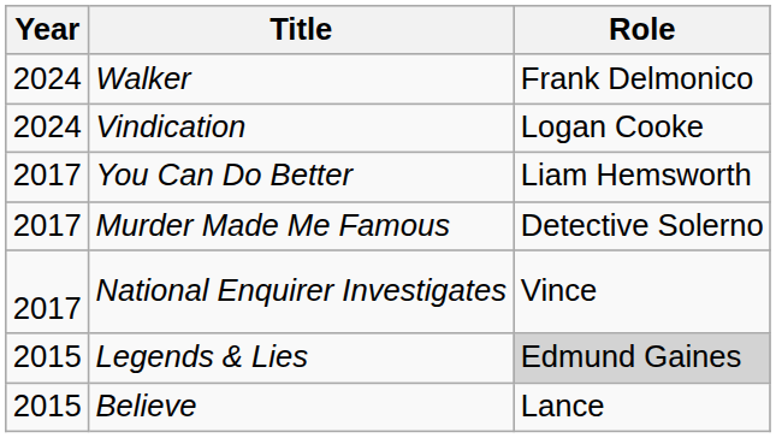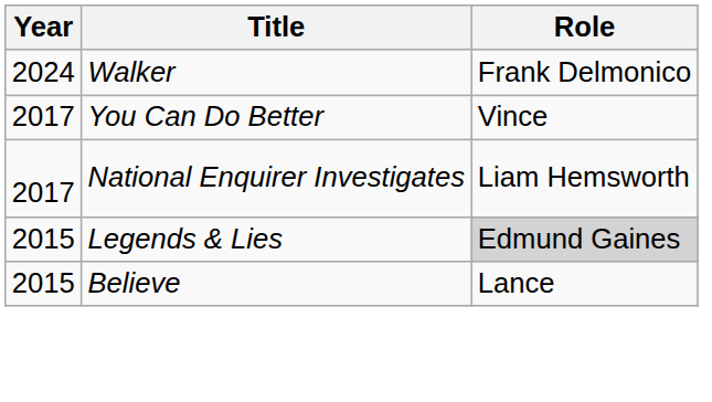 <table class="wikitable sortable">
 <tr>
 <th>Year</th>
 <th>Title</th>
 <th>Role</th>
 </tr>
 <tr>
 <td>2024</td>
 <td><em>Walker</em></td>
 <td>Frank Delmonico</td>
 </tr>
 <tr>
-<td>2024</td>
-<td><em>Vindication</em></td>
-<td>Logan Cooke</td>
-</tr>
-<tr>
 <td>2017</td>
 <td><em>You Can Do Better</em></td>
-<td>Liam Hemsworth</td>
-</tr>
-<tr>
-<td>2017</td>
-<td><em>Murder Made Me Famous</em></td>
-<td>Detective Solerno</td>
+<td>Vince</td>
 </tr>
 <tr>
 <td><br>2017</td>
 <td><em>National Enquirer Investigates</em></td>
-<td>Vince</td>
+<td>Liam Hemsworth</td>
 </tr>
 <tr>
 <td>2015</td>
 <td><em>Legends & Lies</em></td>
 <td style="background: lightgrey;">Edmund Gaines</td>
 </tr>
 <tr>
 <td>2015</td>
 <td><em>Believe</em></td>
 <td>Lance</td>
 </tr>
 </table>
